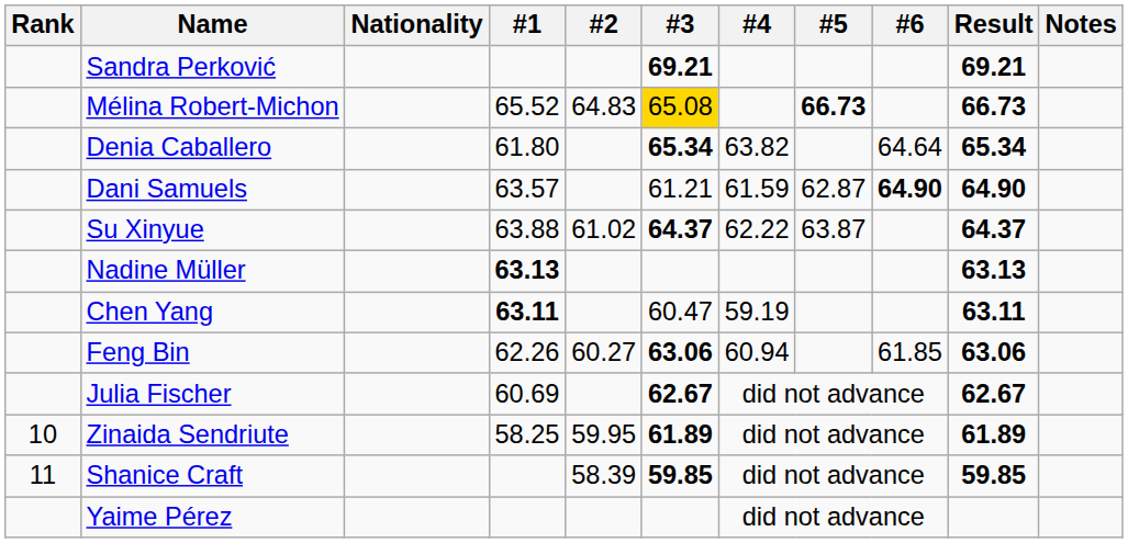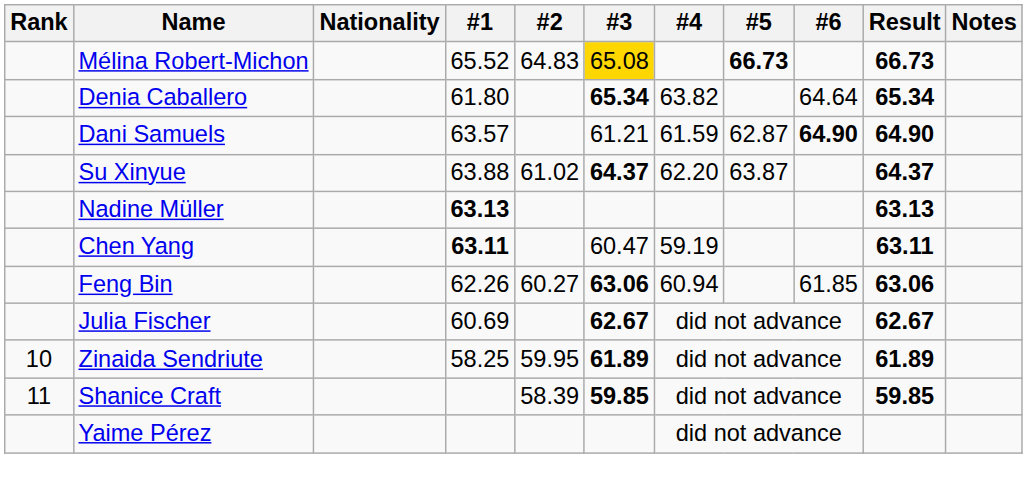 <table class="wikitable sortable" style="text-align:center">
 <tr>
 <th>Rank</th>
 <th>Name</th>
 <th>Nationality</th>
 <th>#1</th>
 <th>#2</th>
 <th>#3</th>
 <th>#4</th>
 <th>#5</th>
 <th>#6</th>
 <th>Result</th>
 <th>Notes</th>
-</tr>
-<tr>
-<td></td>
-<td align=left><a href='#'>Sandra Perković</a></td>
-<td align=left></td>
-<td></td>
-<td></td>
-<td><strong>69.21</strong></td>
-<td></td>
-<td></td>
-<td></td>
-<td><strong>69.21</strong></td>
-<td></td>
 </tr>
 <tr>
 <td></td>
 <td align=left><a href='#'>Mélina Robert-Michon</a></td>
 <td align=left></td>
 <td>65.52</td>
 <td>64.83</td>
 <td style="background: gold;">65.08</td>
 <td></td>
 <td><strong>66.73</strong></td>
 <td></td>
 <td><strong>66.73</strong></td>
 <td></td>
 </tr>
 <tr>
 <td></td>
 <td align=left><a href='#'>Denia Caballero</a></td>
 <td align=left></td>
 <td>61.80</td>
 <td></td>
 <td><strong>65.34</strong></td>
 <td>63.82</td>
 <td></td>
 <td>64.64</td>
 <td><strong>65.34</strong></td>
 <td></td>
 </tr>
 <tr>
 <td></td>
 <td align=left><a href='#'>Dani Samuels</a></td>
 <td align=left></td>
 <td>63.57</td>
 <td></td>
 <td>61.21</td>
 <td>61.59</td>
 <td>62.87</td>
 <td><strong>64.90</strong></td>
 <td><strong>64.90</strong></td>
 <td></td>
 </tr>
 <tr>
 <td></td>
 <td align=left><a href='#'>Su Xinyue</a></td>
 <td align=left></td>
 <td>63.88</td>
 <td>61.02</td>
 <td><strong>64.37</strong></td>
-<td>62.22</td>
+<td>62.20</td>
 <td>63.87</td>
 <td></td>
 <td><strong>64.37</strong></td>
 <td></td>
 </tr>
 <tr>
 <td></td>
 <td align=left><a href='#'>Nadine Müller</a></td>
 <td align=left></td>
 <td><strong>63.13</strong></td>
 <td></td>
 <td></td>
 <td></td>
 <td></td>
 <td></td>
 <td><strong>63.13</strong></td>
 <td></td>
 </tr>
 <tr>
 <td></td>
 <td align=left><a href='#'>Chen Yang</a></td>
 <td align=left></td>
 <td><strong>63.11</strong></td>
 <td></td>
 <td>60.47</td>
 <td>59.19</td>
 <td></td>
 <td></td>
 <td><strong>63.11</strong></td>
 <td></td>
 </tr>
 <tr>
 <td></td>
 <td align=left><a href='#'>Feng Bin</a></td>
 <td align=left></td>
 <td>62.26</td>
 <td>60.27</td>
 <td><strong>63.06</strong></td>
 <td>60.94</td>
 <td></td>
 <td>61.85</td>
 <td><strong>63.06</strong></td>
 <td></td>
 </tr>
 <tr>
 <td></td>
 <td align=left><a href='#'>Julia Fischer</a></td>
 <td align=left></td>
 <td>60.69</td>
 <td></td>
 <td><strong>62.67</strong></td>
 <td colspan=3>did not advance</td>
 <td><strong>62.67</strong></td>
 <td></td>
 </tr>
 <tr>
 <td>10</td>
 <td align=left><a href='#'>Zinaida Sendriute</a></td>
 <td align=left></td>
 <td>58.25</td>
 <td>59.95</td>
 <td><strong>61.89</strong></td>
 <td colspan=3>did not advance</td>
 <td><strong>61.89</strong></td>
 <td></td>
 </tr>
 <tr>
 <td>11</td>
 <td align=left><a href='#'>Shanice Craft</a></td>
 <td align=left></td>
 <td></td>
 <td>58.39</td>
 <td><strong>59.85</strong></td>
 <td colspan=3>did not advance</td>
 <td><strong>59.85</strong></td>
 <td></td>
 </tr>
 <tr>
 <td></td>
 <td align=left><a href='#'>Yaime Pérez</a></td>
 <td align=left></td>
 <td></td>
 <td></td>
 <td></td>
 <td colspan=3>did not advance</td>
 <td></td>
 <td></td>
 </tr>
 </table>
